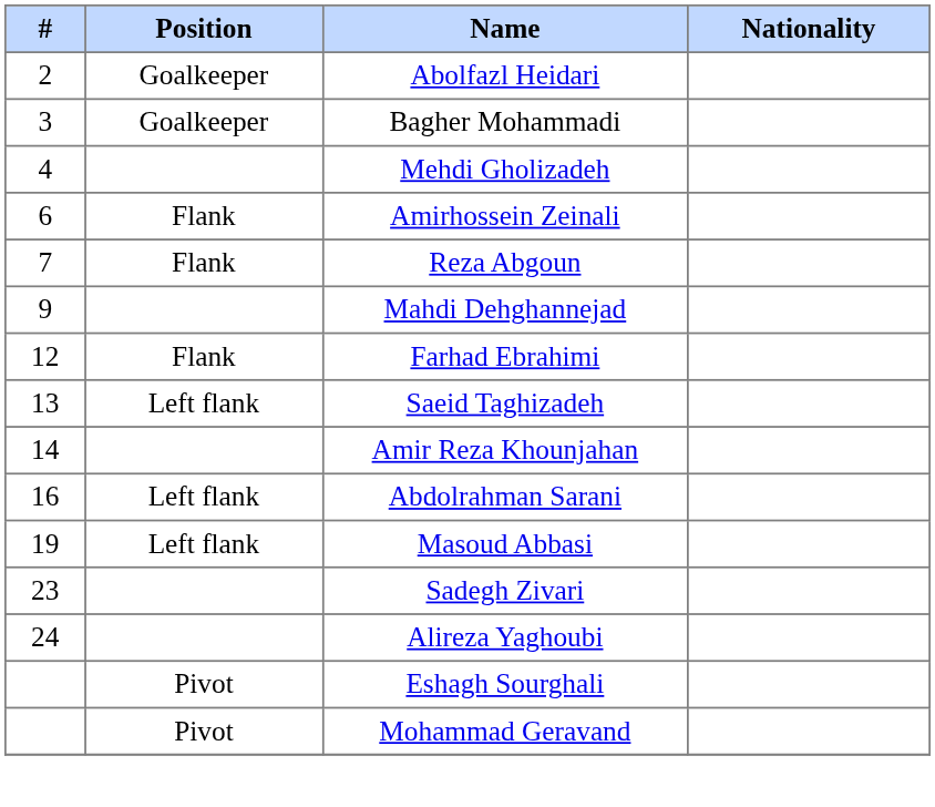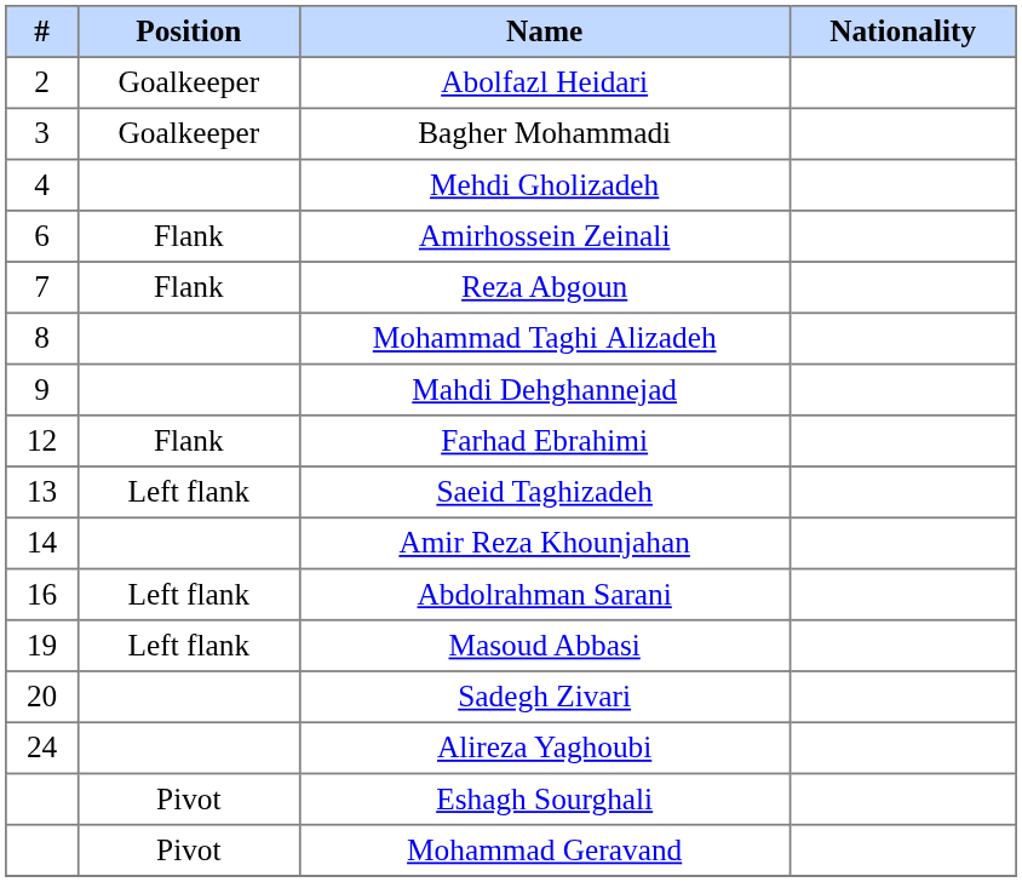 <table border=1 style="border-collapse:collapse; font-size:90%;" cellpadding=3 cellspacing=0 width=30%>
 <tr bgcolor=#C1D8FF>
 <th width=2%>#</th>
 <th width=5%>Position</th>
 <th width=10%>Name</th>
 <th width=5%>Nationality</th>
 </tr>
 <tr align=center>
 <td>2</td>
 <td>Goalkeeper</td>
 <td><a href='#'>Abolfazl Heidari</a></td>
 <td></td>
 </tr>
 <tr align=center>
 <td>3</td>
 <td>Goalkeeper</td>
 <td>Bagher Mohammadi</td>
 <td></td>
 </tr>
 <tr align=center>
 <td>4</td>
 <td></td>
 <td><a href='#'>Mehdi Gholizadeh</a></td>
 <td></td>
 </tr>
 <tr align=center>
 <td>6</td>
 <td>Flank</td>
 <td><a href='#'>Amirhossein Zeinali</a></td>
 <td></td>
 </tr>
 <tr align=center>
 <td>7</td>
 <td>Flank</td>
 <td><a href='#'>Reza Abgoun</a></td>
+<td></td>
+</tr>
+<tr align=center>
+<td>8</td>
+<td></td>
+<td><a href='#'>Mohammad Taghi Alizadeh</a></td>
 <td></td>
 </tr>
 <tr align=center>
 <td>9</td>
 <td></td>
 <td><a href='#'>Mahdi Dehghannejad</a></td>
 <td></td>
 </tr>
 <tr align=center>
 <td>12</td>
 <td>Flank</td>
 <td><a href='#'>Farhad Ebrahimi</a></td>
 <td></td>
 </tr>
 <tr align=center>
 <td>13</td>
 <td>Left flank</td>
 <td><a href='#'>Saeid Taghizadeh</a></td>
 <td></td>
 </tr>
 <tr align=center>
 <td>14</td>
 <td></td>
 <td><a href='#'>Amir Reza Khounjahan</a></td>
 <td></td>
 </tr>
 <tr align=center>
 <td>16</td>
 <td>Left flank</td>
 <td><a href='#'>Abdolrahman Sarani</a></td>
 <td></td>
 </tr>
 <tr align=center>
 <td>19</td>
 <td>Left flank</td>
 <td><a href='#'>Masoud Abbasi</a></td>
 <td></td>
 </tr>
 <tr align=center>
-<td>23</td>
+<td>20</td>
 <td></td>
 <td><a href='#'>Sadegh Zivari</a></td>
 <td></td>
 </tr>
 <tr align=center>
 <td>24</td>
 <td></td>
 <td><a href='#'>Alireza Yaghoubi</a></td>
 <td></td>
 </tr>
 <tr align=center>
 <td></td>
 <td>Pivot</td>
 <td><a href='#'>Eshagh Sourghali</a></td>
 <td></td>
 </tr>
 <tr align=center>
 <td></td>
 <td>Pivot</td>
 <td><a href='#'>Mohammad Geravand</a></td>
 <td></td>
 </tr>
 <tr align=center>
 </tr>
 </table>
